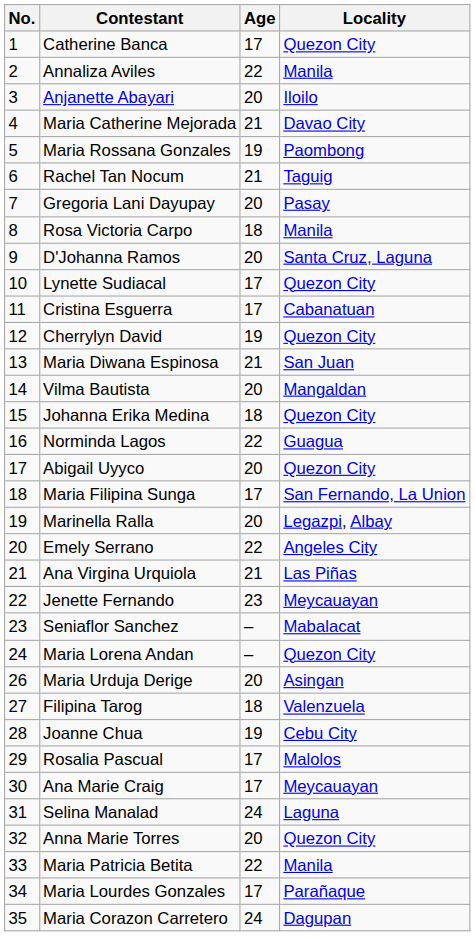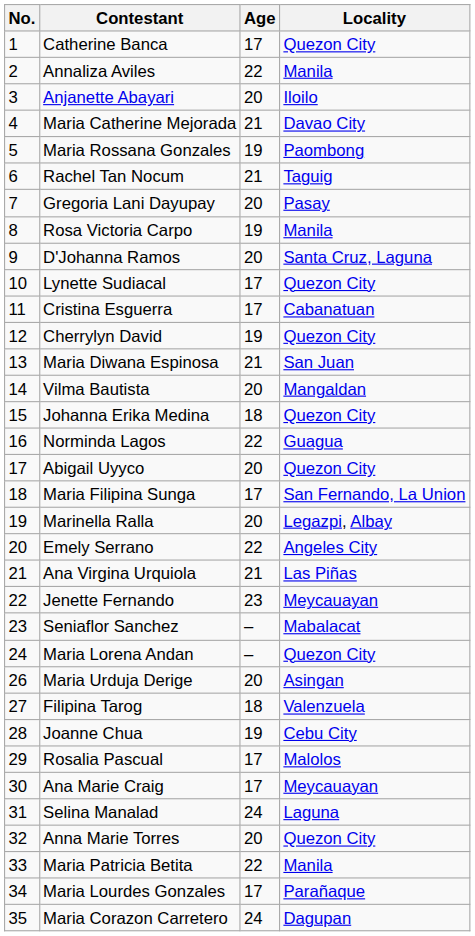 <table class="wikitable sortable" style="font-size:95%;">
 <tr>
 <th>No.</th>
 <th>Contestant</th>
 <th>Age</th>
 <th>Locality</th>
 </tr>
 <tr>
 <td>1</td>
 <td>Catherine Banca</td>
 <td>17</td>
 <td><a href='#'>Quezon City</a></td>
 </tr>
 <tr>
 <td>2</td>
 <td>Annaliza Aviles</td>
 <td>22</td>
 <td><a href='#'>Manila</a></td>
 </tr>
 <tr>
 <td>3</td>
 <td><a href='#'>Anjanette Abayari</a></td>
 <td>20</td>
 <td><a href='#'>Iloilo</a></td>
 </tr>
 <tr>
 <td>4</td>
 <td>Maria Catherine Mejorada</td>
 <td>21</td>
 <td><a href='#'>Davao City</a></td>
 </tr>
 <tr>
 <td>5</td>
 <td>Maria Rossana Gonzales</td>
 <td>19</td>
 <td><a href='#'>Paombong</a></td>
 </tr>
 <tr>
 <td>6</td>
 <td>Rachel Tan Nocum</td>
 <td>21</td>
 <td><a href='#'>Taguig</a></td>
 </tr>
 <tr>
 <td>7</td>
 <td>Gregoria Lani Dayupay</td>
 <td>20</td>
 <td><a href='#'>Pasay</a></td>
 </tr>
 <tr>
 <td>8</td>
 <td>Rosa Victoria Carpo</td>
-<td>18</td>
+<td>19</td>
 <td><a href='#'>Manila</a></td>
 </tr>
 <tr>
 <td>9</td>
 <td>D'Johanna Ramos</td>
 <td>20</td>
 <td><a href='#'>Santa Cruz, Laguna</a></td>
 </tr>
 <tr>
 <td>10</td>
 <td>Lynette Sudiacal</td>
 <td>17</td>
 <td><a href='#'>Quezon City</a></td>
 </tr>
 <tr>
 <td>11</td>
 <td>Cristina Esguerra</td>
 <td>17</td>
 <td><a href='#'>Cabanatuan</a></td>
 </tr>
 <tr>
 <td>12</td>
 <td>Cherrylyn David</td>
 <td>19</td>
 <td><a href='#'>Quezon City</a></td>
 </tr>
 <tr>
 <td>13</td>
 <td>Maria Diwana Espinosa</td>
 <td>21</td>
 <td><a href='#'>San Juan</a></td>
 </tr>
 <tr>
 <td>14</td>
 <td>Vilma Bautista</td>
 <td>20</td>
 <td><a href='#'>Mangaldan</a></td>
 </tr>
 <tr>
 <td>15</td>
 <td>Johanna Erika Medina</td>
 <td>18</td>
 <td><a href='#'>Quezon City</a></td>
 </tr>
 <tr>
 <td>16</td>
 <td>Norminda Lagos</td>
 <td>22</td>
 <td><a href='#'>Guagua</a></td>
 </tr>
 <tr>
 <td>17</td>
 <td>Abigail Uyyco</td>
 <td>20</td>
 <td><a href='#'>Quezon City</a></td>
 </tr>
 <tr>
 <td>18</td>
 <td>Maria Filipina Sunga</td>
 <td>17</td>
 <td><a href='#'>San Fernando, La Union</a></td>
 </tr>
 <tr>
 <td>19</td>
 <td>Marinella Ralla</td>
 <td>20</td>
 <td><a href='#'>Legazpi</a>, <a href='#'>Albay</a></td>
 </tr>
 <tr>
 <td>20</td>
 <td>Emely Serrano</td>
 <td>22</td>
 <td><a href='#'>Angeles City</a></td>
 </tr>
 <tr>
 <td>21</td>
 <td>Ana Virgina Urquiola</td>
 <td>21</td>
 <td><a href='#'>Las Piñas</a></td>
 </tr>
 <tr>
 <td>22</td>
 <td>Jenette Fernando</td>
 <td>23</td>
 <td><a href='#'>Meycauayan</a></td>
 </tr>
 <tr>
 <td>23</td>
 <td>Seniaflor Sanchez</td>
 <td>–</td>
 <td><a href='#'>Mabalacat</a></td>
 </tr>
 <tr>
 <td>24</td>
 <td>Maria Lorena Andan</td>
 <td>–</td>
 <td><a href='#'>Quezon City</a></td>
 </tr>
 <tr>
 <td>26</td>
 <td>Maria Urduja Derige</td>
 <td>20</td>
 <td><a href='#'>Asingan</a></td>
 </tr>
 <tr>
 <td>27</td>
 <td>Filipina Tarog</td>
 <td>18</td>
 <td><a href='#'>Valenzuela</a></td>
 </tr>
 <tr>
 <td>28</td>
 <td>Joanne Chua</td>
 <td>19</td>
 <td><a href='#'>Cebu City</a></td>
 </tr>
 <tr>
 <td>29</td>
 <td>Rosalia Pascual</td>
 <td>17</td>
 <td><a href='#'>Malolos</a></td>
 </tr>
 <tr>
 <td>30</td>
 <td>Ana Marie Craig</td>
 <td>17</td>
 <td><a href='#'>Meycauayan</a></td>
 </tr>
 <tr>
 <td>31</td>
 <td>Selina Manalad</td>
 <td>24</td>
 <td><a href='#'>Laguna</a></td>
 </tr>
 <tr>
 <td>32</td>
 <td>Anna Marie Torres</td>
 <td>20</td>
 <td><a href='#'>Quezon City</a></td>
 </tr>
 <tr>
 <td>33</td>
 <td>Maria Patricia Betita</td>
 <td>22</td>
 <td><a href='#'>Manila</a></td>
 </tr>
 <tr>
 <td>34</td>
 <td>Maria Lourdes Gonzales</td>
 <td>17</td>
 <td><a href='#'>Parañaque</a></td>
 </tr>
 <tr>
 <td>35</td>
 <td>Maria Corazon Carretero</td>
 <td>24</td>
 <td><a href='#'>Dagupan</a></td>
 </tr>
 </table>
